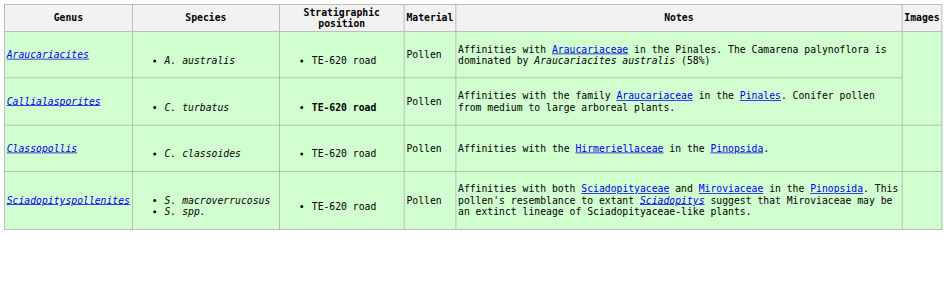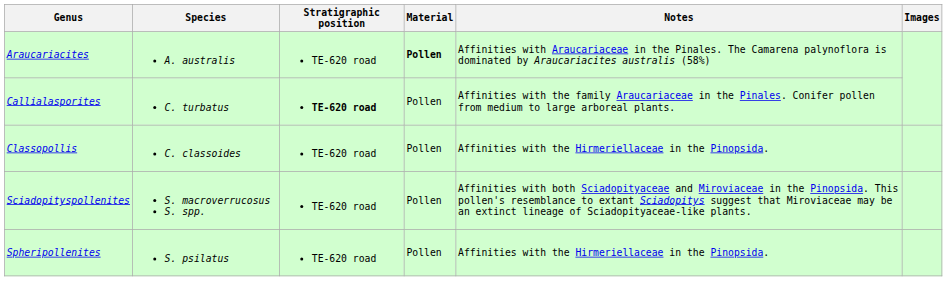 <table class="wikitable">
 <tr>
 <th>Genus</th>
 <th width="190px">Species</th>
 <th width="160px">Stratigraphic position</th>
 <th>Material</th>
 <th>Notes</th>
 <th>Images</th>
 </tr>
 <tr>
 <td style="background:#D1FFCF;"><em><a href='#'>Araucariacites</a></em></td>
 <td style="background:#D1FFCF;"><br><ul><li><em>A. australis</em></li></ul></td>
 <td style="background:#D1FFCF;"><br><ul><li>TE-620 road</li></ul></td>
-<td style="background:#D1FFCF;">Pollen</td>
+<td style="background:#D1FFCF;"><strong>Pollen</strong></td>
 <td style="background:#D1FFCF;">Affinities with <a href='#'>Araucariaceae</a> in the Pinales. The Camarena palynoflora is dominated by <em>Araucariacites australis</em> (58%)</td>
 <td rowspan="2" style="background:#D1FFCF;"></td>
 </tr>
 <tr>
 <td style="background:#D1FFCF;"><em><a href='#'>Callialasporites</a></em></td>
 <td style="background:#D1FFCF;"><br><ul><li><em>C. turbatus</em></li></ul></td>
 <td style="background:#D1FFCF;"><strong><br><ul><li>TE-620 road</li></ul></strong></td>
 <td style="background:#D1FFCF;">Pollen</td>
 <td style="background:#D1FFCF;">Affinities with the family <a href='#'>Araucariaceae</a> in the <a href='#'>Pinales</a>. Conifer pollen from medium to large arboreal plants.</td>
 </tr>
 <tr>
 <td style="background:#D1FFCF;"><em><a href='#'>Classopollis</a></em></td>
 <td style="background:#D1FFCF;"><br><ul><li><em>C. classoides</em></li></ul></td>
 <td style="background:#D1FFCF;"><br><ul><li>TE-620 road</li></ul></td>
 <td style="background:#D1FFCF;">Pollen</td>
 <td style="background:#D1FFCF;">Affinities with the <a href='#'>Hirmeriellaceae</a> in the <a href='#'>Pinopsida</a>.</td>
 <td style="background:#D1FFCF;"></td>
 </tr>
 <tr>
 <td style="background:#D1FFCF;"><em><a href='#'>Sciadopityspollenites</a></em></td>
 <td style="background:#D1FFCF;"><br><ul><li><em>S. macroverrucosus</em></li><li><em>S. spp.</em></li></ul></td>
 <td style="background:#D1FFCF;"><br><ul><li>TE-620 road</li></ul></td>
 <td style="background:#D1FFCF;">Pollen</td>
 <td style="background:#D1FFCF;">Affinities with both <a href='#'>Sciadopityaceae</a> and <a href='#'>Miroviaceae</a> in the <a href='#'>Pinopsida</a>. This pollen's resemblance to extant <em><a href='#'>Sciadopitys</a></em> suggest that Miroviaceae may be an extinct lineage of Sciadopityaceae-like plants.</td>
 <td style="background:#D1FFCF;"></td>
 </tr>
+<tr>
+<td style="background:#D1FFCF;"><em><a href='#'>Spheripollenites</a></em></td>
+<td style="background:#D1FFCF;"><br><ul><li><em>S. psilatus</em></li></ul></td>
+<td style="background:#D1FFCF;"><br><ul><li>TE-620 road</li></ul></td>
+<td style="background:#D1FFCF;">Pollen</td>
+<td style="background:#D1FFCF;">Affinities with the <a href='#'>Hirmeriellaceae</a> in the <a href='#'>Pinopsida</a>.</td>
+<td style="background:#D1FFCF;"></td>
+</tr>
 </table>
